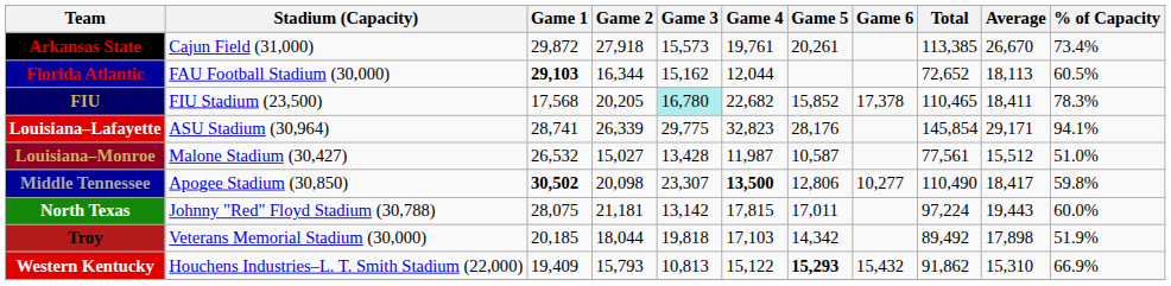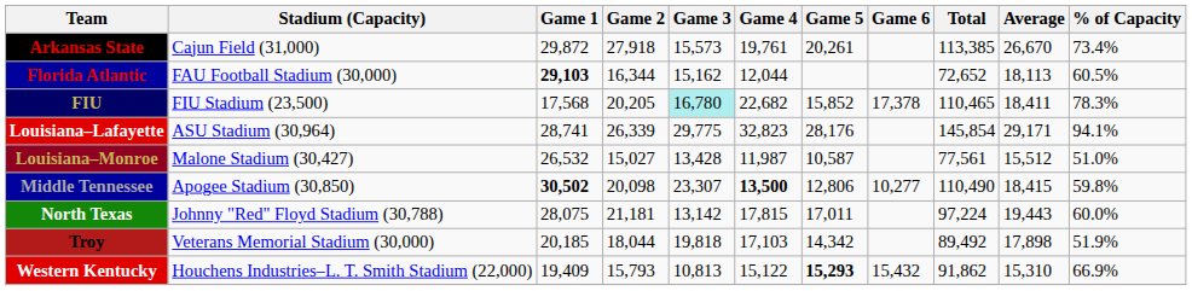 <table class="wikitable sortable">
 <tr>
 <th>Team</th>
 <th>Stadium (Capacity)</th>
 <th>Game 1</th>
 <th>Game 2</th>
 <th>Game 3</th>
 <th>Game 4</th>
 <th>Game 5</th>
 <th>Game 6</th>
 <th>Total</th>
 <th>Average</th>
 <th>% of Capacity</th>
 </tr>
 <tr>
 <th style="background:#000000; color:#e00000;">Arkansas State</th>
 <td><a href='#'>Cajun Field</a> (31,000)</td>
 <td>29,872</td>
 <td>27,918</td>
 <td>15,573</td>
 <td>19,761</td>
 <td>20,261</td>
 <td></td>
 <td>113,385</td>
 <td>26,670</td>
 <td>73.4%</td>
 </tr>
 <tr>
 <th style="background:#00009C; color:#e00000;">Florida Atlantic</th>
 <td><a href='#'>FAU Football Stadium</a> (30,000)</td>
 <td><strong>29,103</strong></td>
 <td>16,344</td>
 <td>15,162</td>
 <td>12,044</td>
 <td></td>
 <td></td>
 <td>72,652</td>
 <td>18,113</td>
 <td>60.5%</td>
 </tr>
 <tr>
 <th style="background:#000067; color:#C5B358;">FIU</th>
 <td><a href='#'>FIU Stadium</a> (23,500)</td>
 <td>17,568</td>
 <td>20,205</td>
 <td style="background: paleturquoise;">16,780</td>
 <td>22,682</td>
 <td>15,852</td>
 <td>17,378</td>
 <td>110,465</td>
 <td>18,411</td>
 <td>78.3%</td>
 </tr>
 <tr>
 <th style="background:#e00000; color:#FFFFFF;">Louisiana–Lafayette</th>
 <td><a href='#'>ASU Stadium</a> (30,964)</td>
 <td>28,741</td>
 <td>26,339</td>
 <td>29,775</td>
 <td>32,823</td>
 <td>28,176</td>
 <td></td>
 <td>145,854</td>
 <td>29,171</td>
 <td>94.1%</td>
 </tr>
 <tr>
 <th style="background:#900020; color:#C5B358;">Louisiana–Monroe</th>
 <td><a href='#'>Malone Stadium</a> (30,427)</td>
 <td>26,532</td>
 <td>15,027</td>
 <td>13,428</td>
 <td>11,987</td>
 <td>10,587</td>
 <td></td>
 <td>77,561</td>
 <td>15,512</td>
 <td>51.0%</td>
 </tr>
 <tr>
 <th style="background:#00009C; color:#A9A9A9;">Middle Tennessee</th>
 <td><a href='#'>Apogee Stadium</a> (30,850)</td>
 <td><strong>30,502</strong></td>
 <td>20,098</td>
 <td>23,307</td>
 <td><strong>13,500</strong></td>
 <td>12,806</td>
 <td>10,277</td>
 <td>110,490</td>
-<td>18,417</td>
+<td>18,415</td>
 <td>59.8%</td>
 </tr>
 <tr>
 <th style="background:#138808; color:#FFFFFF;">North Texas</th>
 <td><a href='#'>Johnny "Red" Floyd Stadium</a> (30,788)</td>
 <td>28,075</td>
 <td>21,181</td>
 <td>13,142</td>
 <td>17,815</td>
 <td>17,011</td>
 <td></td>
 <td>97,224</td>
 <td>19,443</td>
 <td>60.0%</td>
 </tr>
 <tr>
 <th style="background:#B31B1B; color:#000000">Troy</th>
 <td><a href='#'>Veterans Memorial Stadium</a> (30,000)</td>
 <td>20,185</td>
 <td>18,044</td>
 <td>19,818</td>
 <td>17,103</td>
 <td>14,342</td>
 <td></td>
 <td>89,492</td>
 <td>17,898</td>
 <td>51.9%</td>
 </tr>
 <tr>
 <th style="background:#e00000; color:#FFFFFF;">Western Kentucky</th>
 <td><a href='#'>Houchens Industries–L. T. Smith Stadium</a> (22,000)</td>
 <td>19,409</td>
 <td>15,793</td>
 <td>10,813</td>
 <td>15,122</td>
 <td><strong>15,293</strong></td>
 <td>15,432</td>
 <td>91,862</td>
 <td>15,310</td>
 <td>66.9%</td>
 </tr>
 <tr>
 </tr>
 </table>
